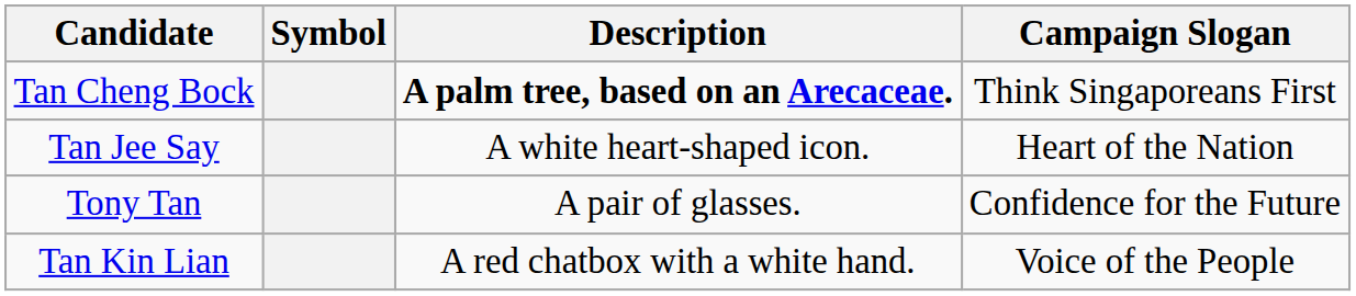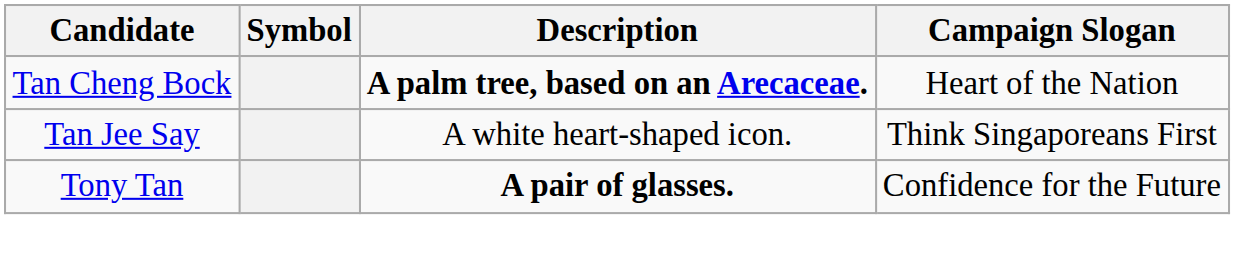 <table class="wikitable" style= text-align:center;">
 <tr>
 <th>Candidate</th>
 <th>Symbol</th>
 <th>Description</th>
 <th>Campaign Slogan</th>
 </tr>
 <tr>
 <td><a href='#'>Tan Cheng Bock</a></td>
 <th></th>
 <td><strong>A palm tree, based on an <a href='#'>Arecaceae</a>.</strong></td>
-<td>Think Singaporeans First</td>
+<td>Heart of the Nation</td>
 </tr>
 <tr>
 <td><a href='#'>Tan Jee Say</a></td>
 <th></th>
 <td>A white heart-shaped icon.</td>
-<td>Heart of the Nation</td>
+<td>Think Singaporeans First</td>
 </tr>
 <tr>
 <td><a href='#'>Tony Tan</a></td>
 <th></th>
-<td>A pair of glasses.</td>
+<td><strong>A pair of glasses.</strong></td>
 <td>Confidence for the Future</td>
 </tr>
-<tr>
-<td><a href='#'>Tan Kin Lian</a></td>
-<th></th>
-<td>A red chatbox with a white hand.</td>
-<td>Voice of the People</td>
-</tr>
 </table>
